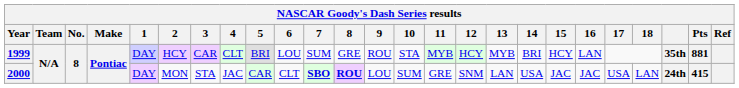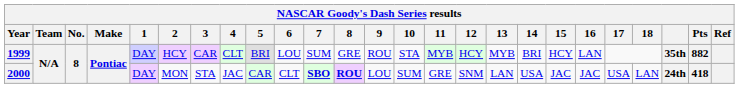 <table class="wikitable" style="text-align:center; font-size:75%">
 <tr>
 <th colspan=32><a href='#'>NASCAR Goody's Dash Series</a> results</th>
 </tr>
 <tr>
 <th>Year</th>
 <th>Team</th>
 <th>No.</th>
 <th>Make</th>
 <th>1</th>
 <th>2</th>
 <th>3</th>
 <th>4</th>
 <th>5</th>
 <th>6</th>
 <th>7</th>
 <th>8</th>
 <th>9</th>
 <th>10</th>
 <th>11</th>
 <th>12</th>
 <th>13</th>
 <th>14</th>
 <th>15</th>
 <th>16</th>
 <th>17</th>
 <th>18</th>
 <th></th>
 <th>Pts</th>
 <th>Ref</th>
 </tr>
 <tr>
 <th><a href='#'>1999</a></th>
 <th rowspan=2>N/A</th>
 <th rowspan=2>8</th>
 <th rowspan=2><a href='#'>Pontiac</a></th>
 <td style="background:#CFCFFF;"><a href='#'>DAY</a><br></td>
 <td style="background:#EFCFFF;"><a href='#'>HCY</a><br></td>
 <td style="background:#EFCFFF;"><a href='#'>CAR</a><br></td>
 <td style="background:#DFFFDF;"><a href='#'>CLT</a><br></td>
 <td style="background:#DFDFDF;"><a href='#'>BRI</a><br></td>
 <td><a href='#'>LOU</a></td>
 <td><a href='#'>SUM</a></td>
 <td><a href='#'>GRE</a></td>
 <td><a href='#'>ROU</a></td>
 <td><a href='#'>STA</a></td>
 <td style="background:#DFFFDF;"><a href='#'>MYB</a><br></td>
 <td style="background:#DFFFDF;"><a href='#'>HCY</a><br></td>
 <td><a href='#'>MYB</a></td>
 <td><a href='#'>BRI</a></td>
 <td><a href='#'>HCY</a></td>
 <td><a href='#'>LAN</a></td>
 <td colspan=2></td>
 <th>35th</th>
-<th>881</th>
+<th>882</th>
 <th></th>
 </tr>
 <tr>
 <th><a href='#'>2000</a></th>
 <td style="background:#EFCFFF;"><a href='#'>DAY</a><br></td>
 <td><a href='#'>MON</a></td>
 <td><a href='#'>STA</a></td>
 <td><a href='#'>JAC</a></td>
 <td style="background:#DFFFDF;"><a href='#'>CAR</a><br></td>
 <td><a href='#'>CLT</a></td>
 <td style="background:#DFFFDF;"><strong><a href='#'>SBO</a><br></strong></td>
 <td style="background:#EFCFFF;"><strong><a href='#'>ROU</a><br></strong></td>
 <td><a href='#'>LOU</a></td>
 <td><a href='#'>SUM</a></td>
 <td><a href='#'>GRE</a></td>
 <td><a href='#'>SNM</a></td>
 <td><a href='#'>LAN</a></td>
 <td><a href='#'>USA</a></td>
 <td><a href='#'>JAC</a></td>
 <td><a href='#'>JAC</a></td>
 <td><a href='#'>USA</a></td>
 <td><a href='#'>LAN</a></td>
 <th>24th</th>
-<th>415</th>
+<th>418</th>
 <th></th>
 </tr>
 </table>
